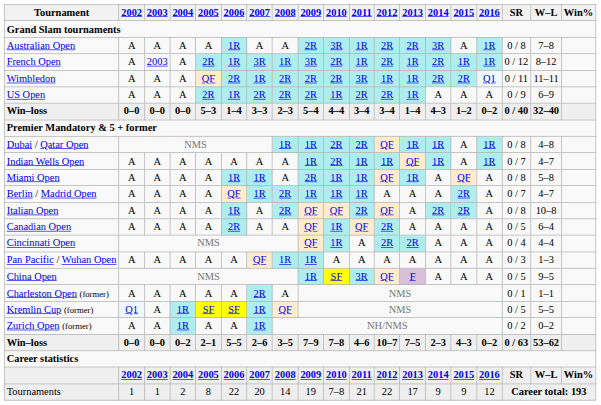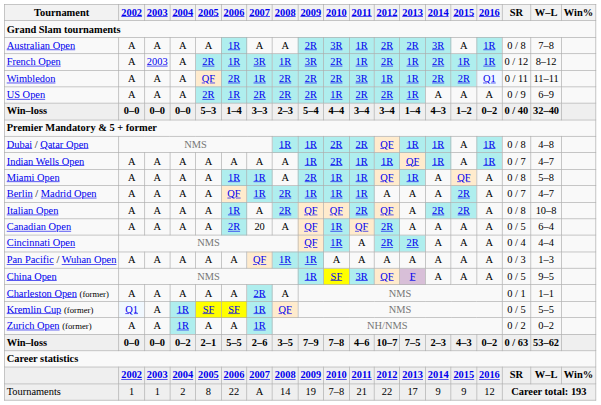 <table class="wikitable nowrap" style=text-align:center;>
 <tr>
 <th>Tournament</th>
 <th><a href='#'>2002</a></th>
 <th><a href='#'>2003</a></th>
 <th><a href='#'>2004</a></th>
 <th><a href='#'>2005</a></th>
 <th><a href='#'>2006</a></th>
 <th><a href='#'>2007</a></th>
 <th><a href='#'>2008</a></th>
 <th><a href='#'>2009</a></th>
 <th><a href='#'>2010</a></th>
 <th><a href='#'>2011</a></th>
 <th><a href='#'>2012</a></th>
 <th><a href='#'>2013</a></th>
 <th><a href='#'>2014</a></th>
 <th><a href='#'>2015</a></th>
 <th><a href='#'>2016</a></th>
 <th>SR</th>
 <th>W–L</th>
 <th>Win%</th>
 </tr>
 <tr>
 <td colspan="19" align="left"><strong>Grand Slam tournaments</strong></td>
 </tr>
 <tr>
 <td align=left><a href='#'>Australian Open</a></td>
 <td>A</td>
 <td>A</td>
 <td>A</td>
 <td>A</td>
 <td bgcolor=afeeee><a href='#'>1R</a></td>
 <td>A</td>
 <td>A</td>
 <td bgcolor=afeeee><a href='#'>2R</a></td>
 <td bgcolor=afeeee><a href='#'>3R</a></td>
 <td bgcolor=afeeee><a href='#'>1R</a></td>
 <td bgcolor=afeeee><a href='#'>2R</a></td>
 <td bgcolor=afeeee><a href='#'>2R</a></td>
 <td bgcolor=afeeee><a href='#'>3R</a></td>
 <td>A</td>
 <td bgcolor=afeeee><a href='#'>1R</a></td>
 <td>0 / 8</td>
 <td>7–8</td>
 <td></td>
 </tr>
 <tr>
 <td align=left><a href='#'>French Open</a></td>
 <td>A</td>
 <td><a href='#'>2003</a></td>
 <td>A</td>
 <td bgcolor=afeeee><a href='#'>2R</a></td>
 <td bgcolor=afeeee><a href='#'>1R</a></td>
 <td bgcolor=afeeee><a href='#'>3R</a></td>
 <td bgcolor=afeeee><a href='#'>1R</a></td>
 <td bgcolor=afeeee><a href='#'>3R</a></td>
 <td bgcolor=afeeee><a href='#'>2R</a></td>
 <td bgcolor=afeeee><a href='#'>1R</a></td>
 <td bgcolor=afeeee><a href='#'>2R</a></td>
 <td bgcolor=afeeee><a href='#'>1R</a></td>
 <td bgcolor=afeeee><a href='#'>2R</a></td>
 <td bgcolor=afeeee><a href='#'>1R</a></td>
 <td bgcolor=afeeee><a href='#'>1R</a></td>
 <td>0 / 12</td>
 <td>8–12</td>
 <td></td>
 </tr>
 <tr>
 <td align=left><a href='#'>Wimbledon</a></td>
 <td>A</td>
 <td>A</td>
 <td>A</td>
 <td bgcolor=ffebcd><a href='#'>QF</a></td>
 <td bgcolor=afeeee><a href='#'>2R</a></td>
 <td bgcolor=afeeee><a href='#'>1R</a></td>
 <td bgcolor=afeeee><a href='#'>2R</a></td>
 <td bgcolor=afeeee><a href='#'>2R</a></td>
 <td bgcolor=afeeee><a href='#'>2R</a></td>
 <td bgcolor=afeeee><a href='#'>3R</a></td>
 <td bgcolor=afeeee><a href='#'>1R</a></td>
 <td bgcolor=afeeee><a href='#'>1R</a></td>
 <td bgcolor=afeeee><a href='#'>2R</a></td>
 <td bgcolor=afeeee><a href='#'>2R</a></td>
 <td bgcolor=f0f8ff><a href='#'>Q1</a></td>
 <td>0 / 11</td>
 <td>11–11</td>
 <td></td>
 </tr>
 <tr>
 <td align=left><a href='#'>US Open</a></td>
 <td>A</td>
 <td>A</td>
 <td>A</td>
 <td bgcolor=afeeee><a href='#'>2R</a></td>
 <td bgcolor=afeeee><a href='#'>1R</a></td>
 <td bgcolor=afeeee><a href='#'>2R</a></td>
 <td bgcolor=afeeee><a href='#'>2R</a></td>
 <td bgcolor=afeeee><a href='#'>2R</a></td>
 <td bgcolor=afeeee><a href='#'>1R</a></td>
 <td bgcolor=afeeee><a href='#'>2R</a></td>
 <td bgcolor=afeeee><a href='#'>2R</a></td>
 <td bgcolor=afeeee><a href='#'>1R</a></td>
 <td>A</td>
 <td>A</td>
 <td>A</td>
 <td>0 / 9</td>
 <td>6–9</td>
 <td></td>
 </tr>
 <tr style=background:#efefef;font-weight:bold>
 <td style="text-align:left">Win–loss</td>
 <td>0–0</td>
 <td>0–0</td>
 <td>0–0</td>
 <td>5–3</td>
 <td>1–4</td>
 <td>3–3</td>
 <td>2–3</td>
 <td>5–4</td>
 <td>4–4</td>
 <td>3–4</td>
 <td>3–4</td>
 <td>1–4</td>
 <td>4–3</td>
 <td>1–2</td>
 <td>0–2</td>
 <td>0 / 40</td>
 <td>32–40</td>
 <td></td>
 </tr>
 <tr>
 <td align="left" colspan="19"><strong>Premier Mandatory & 5 + former</strong></td>
 </tr>
 <tr>
 <td align="left"><a href='#'>Dubai</a> / <a href='#'>Qatar Open</a></td>
 <td colspan="6" style=color:#767676>NMS</td>
 <td bgcolor=afeeee><a href='#'>1R</a></td>
 <td bgcolor=afeeee><a href='#'>1R</a></td>
 <td bgcolor=afeeee><a href='#'>2R</a></td>
 <td bgcolor=afeeee><a href='#'>2R</a></td>
 <td bgcolor=ffebcd><a href='#'>QF</a></td>
 <td bgcolor=afeeee><a href='#'>1R</a></td>
 <td bgcolor=afeeee><a href='#'>1R</a></td>
 <td>A</td>
 <td bgcolor=afeeee><a href='#'>1R</a></td>
 <td>0 / 8</td>
 <td>4–8</td>
 <td></td>
 </tr>
 <tr>
 <td align="left"><a href='#'>Indian Wells Open</a></td>
 <td>A</td>
 <td>A</td>
 <td>A</td>
 <td>A</td>
 <td>A</td>
 <td>A</td>
 <td>A</td>
 <td bgcolor=afeeee><a href='#'>1R</a></td>
 <td bgcolor=afeeee><a href='#'>2R</a></td>
 <td bgcolor=afeeee><a href='#'>1R</a></td>
 <td bgcolor=afeeee><a href='#'>1R</a></td>
 <td bgcolor=ffebcd><a href='#'>QF</a></td>
 <td bgcolor=afeeee><a href='#'>1R</a></td>
 <td>A</td>
 <td bgcolor=afeeee><a href='#'>1R</a></td>
 <td>0 / 7</td>
 <td>4–7</td>
 <td></td>
 </tr>
 <tr>
 <td align="left"><a href='#'>Miami Open</a></td>
 <td>A</td>
 <td>A</td>
 <td>A</td>
 <td>A</td>
 <td bgcolor=afeeee><a href='#'>1R</a></td>
 <td bgcolor=afeeee><a href='#'>1R</a></td>
 <td>A</td>
 <td bgcolor=afeeee><a href='#'>2R</a></td>
 <td bgcolor=afeeee><a href='#'>1R</a></td>
 <td bgcolor=afeeee><a href='#'>1R</a></td>
 <td bgcolor=ffebcd><a href='#'>QF</a></td>
 <td bgcolor=afeeee><a href='#'>1R</a></td>
 <td>A</td>
 <td bgcolor=ffebcd><a href='#'>QF</a></td>
 <td>A</td>
 <td>0 / 8</td>
 <td>5–8</td>
 <td></td>
 </tr>
 <tr>
 <td align="left"><a href='#'>Berlin</a> / <a href='#'>Madrid Open</a></td>
 <td>A</td>
 <td>A</td>
 <td>A</td>
 <td>A</td>
 <td bgcolor=ffebcd><a href='#'>QF</a></td>
 <td bgcolor=afeeee><a href='#'>1R</a></td>
 <td bgcolor=afeeee><a href='#'>2R</a></td>
 <td bgcolor=afeeee><a href='#'>1R</a></td>
 <td bgcolor=afeeee><a href='#'>1R</a></td>
 <td bgcolor=afeeee><a href='#'>1R</a></td>
 <td>A</td>
 <td>A</td>
 <td>A</td>
 <td bgcolor=afeeee><a href='#'>2R</a></td>
 <td>A</td>
 <td>0 / 7</td>
 <td>4–7</td>
 <td></td>
 </tr>
 <tr>
 <td align="left"><a href='#'>Italian Open</a></td>
 <td>A</td>
 <td>A</td>
 <td>A</td>
 <td>A</td>
 <td bgcolor=afeeee><a href='#'>1R</a></td>
 <td>A</td>
 <td bgcolor=afeeee><a href='#'>2R</a></td>
 <td bgcolor=ffebcd><a href='#'>QF</a></td>
 <td bgcolor=ffebcd><a href='#'>QF</a></td>
 <td bgcolor=afeeee><a href='#'>2R</a></td>
 <td bgcolor=ffebcd><a href='#'>QF</a></td>
 <td>A</td>
 <td bgcolor=afeeee><a href='#'>2R</a></td>
 <td bgcolor=afeeee><a href='#'>2R</a></td>
 <td>A</td>
 <td>0 / 8</td>
 <td>10–8</td>
 <td></td>
 </tr>
 <tr>
 <td align="left"><a href='#'>Canadian Open</a></td>
 <td>A</td>
 <td>A</td>
 <td>A</td>
 <td>A</td>
 <td bgcolor=afeeee><a href='#'>2R</a></td>
-<td>A</td>
+<td>20</td>
 <td>A</td>
 <td bgcolor=ffebcd><a href='#'>QF</a></td>
 <td bgcolor=afeeee><a href='#'>1R</a></td>
 <td bgcolor=ffebcd><a href='#'>QF</a></td>
 <td bgcolor=afeeee><a href='#'>2R</a></td>
 <td>A</td>
 <td>A</td>
 <td>A</td>
 <td>A</td>
 <td>0 / 5</td>
 <td>6–4</td>
 <td></td>
 </tr>
 <tr>
 <td align="left"><a href='#'>Cincinnati Open</a></td>
 <td colspan="7" style=color:#767676>NMS</td>
 <td bgcolor=ffebcd><a href='#'>QF</a></td>
 <td bgcolor=afeeee><a href='#'>1R</a></td>
 <td>A</td>
 <td bgcolor=afeeee><a href='#'>2R</a></td>
 <td bgcolor=afeeee><a href='#'>2R</a></td>
 <td>A</td>
 <td>A</td>
 <td>A</td>
 <td>0 / 4</td>
 <td>4–4</td>
 <td></td>
 </tr>
 <tr>
 <td align="left"><a href='#'>Pan Pacific</a> / <a href='#'>Wuhan Open</a></td>
 <td>A</td>
 <td>A</td>
 <td>A</td>
 <td>A</td>
 <td>A</td>
 <td bgcolor=ffebcd><a href='#'>QF</a></td>
 <td bgcolor=afeeee><a href='#'>1R</a></td>
 <td bgcolor=afeeee><a href='#'>1R</a></td>
 <td>A</td>
 <td>A</td>
 <td>A</td>
 <td>A</td>
 <td>A</td>
 <td>A</td>
 <td>A</td>
 <td>0 / 3</td>
 <td>1–3</td>
 <td></td>
 </tr>
 <tr>
 <td align="left"><a href='#'>China Open</a></td>
 <td colspan="7" style=color:#767676>NMS</td>
 <td bgcolor=afeeee><a href='#'>1R</a></td>
 <td bgcolor=yellow><a href='#'>SF</a></td>
 <td bgcolor=afeeee><a href='#'>3R</a></td>
 <td bgcolor=ffebcd><a href='#'>QF</a></td>
 <td bgcolor=thistle><a href='#'>F</a></td>
 <td>A</td>
 <td>A</td>
 <td>A</td>
 <td>0 / 5</td>
 <td>9–5</td>
 <td></td>
 </tr>
 <tr>
 <td align="left"><a href='#'>Charleston Open</a> <small>(former)</small></td>
 <td>A</td>
 <td>A</td>
 <td>A</td>
 <td>A</td>
 <td>A</td>
 <td bgcolor=afeeee><a href='#'>2R</a></td>
 <td>A</td>
 <td colspan="8" style=color:#767676>NMS</td>
 <td>0 / 1</td>
 <td>1–1</td>
 <td></td>
 </tr>
 <tr>
 <td align="left"><a href='#'>Kremlin Cup</a> <small>(former)</small></td>
 <td bgcolor=f0f8ff><a href='#'>Q1</a></td>
 <td>A</td>
 <td bgcolor=afeeee><a href='#'>1R</a></td>
 <td bgcolor=yellow><a href='#'>SF</a></td>
 <td bgcolor=yellow><a href='#'>SF</a></td>
 <td bgcolor=afeeee><a href='#'>1R</a></td>
 <td bgcolor=ffebcd><a href='#'>QF</a></td>
 <td colspan="8" style=color:#767676>NMS</td>
 <td>0 / 5</td>
 <td>5–5</td>
 <td></td>
 </tr>
 <tr>
 <td align="left"><a href='#'>Zurich Open</a> <small>(former)</small></td>
 <td>A</td>
 <td>A</td>
 <td bgcolor=afeeee><a href='#'>1R</a></td>
 <td>A</td>
 <td>A</td>
 <td bgcolor=afeeee><a href='#'>1R</a></td>
 <td colspan="9" style=color:#767676>NH/NMS</td>
 <td>0 / 2</td>
 <td>0–2</td>
 <td></td>
 </tr>
 <tr style=background:#efefef;font-weight:bold>
 <td align="left">Win–loss</td>
 <td>0–0</td>
 <td>0–0</td>
 <td>0–2</td>
 <td>2–1</td>
 <td>5–5</td>
 <td>2–6</td>
 <td>3–5</td>
 <td>7–9</td>
 <td>7–8</td>
 <td>4–6</td>
 <td>10–7</td>
 <td>7–5</td>
 <td>2–3</td>
 <td>4–3</td>
 <td>0–2</td>
 <td>0 / 63</td>
 <td>53–62</td>
 <td></td>
 </tr>
 <tr>
 <td align="left" colspan="19"><strong>Career statistics</strong></td>
 </tr>
 <tr style=background:#efefef;font-weight:bold>
 <td></td>
 <td><a href='#'>2002</a></td>
 <td><a href='#'>2003</a></td>
 <td><a href='#'>2004</a></td>
 <td><a href='#'>2005</a></td>
 <td><a href='#'>2006</a></td>
 <td><a href='#'>2007</a></td>
 <td><a href='#'>2008</a></td>
 <td><a href='#'>2009</a></td>
 <td><a href='#'>2010</a></td>
 <td><a href='#'>2011</a></td>
 <td><a href='#'>2012</a></td>
 <td><a href='#'>2013</a></td>
 <td><a href='#'>2014</a></td>
 <td><a href='#'>2015</a></td>
 <td><a href='#'>2016</a></td>
 <td>SR</td>
 <td>W–L</td>
 <td>Win%</td>
 </tr>
 <tr bgcolor=efefef>
 <td align="left">Tournaments</td>
 <td>1</td>
 <td>1</td>
 <td>2</td>
 <td>8</td>
 <td>22</td>
-<td>20</td>
+<td>A</td>
 <td>14</td>
 <td>19</td>
 <td>7–8</td>
 <td>21</td>
 <td>22</td>
 <td>17</td>
 <td>9</td>
 <td>9</td>
 <td>12</td>
 <td colspan="3"><strong>Career total: 193</strong></td>
 </tr>
 </table>
